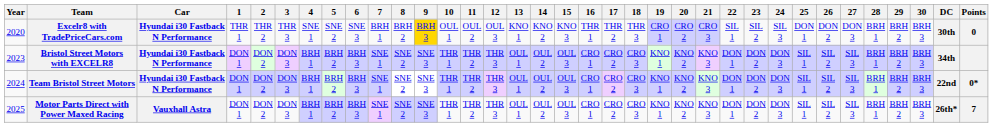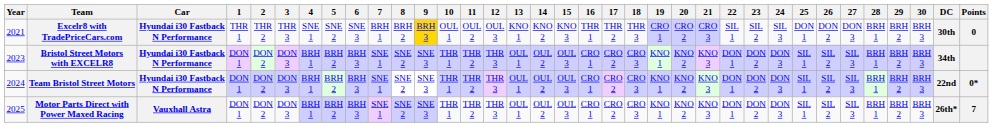 <table class="wikitable" style="text-align:center; font-size:85%">
 <tr>
 <th>Year</th>
 <th>Team</th>
 <th>Car</th>
 <th>1</th>
 <th>2</th>
 <th>3</th>
 <th>4</th>
 <th>5</th>
 <th>6</th>
 <th>7</th>
 <th>8</th>
 <th>9</th>
 <th>10</th>
 <th>11</th>
 <th>12</th>
 <th>13</th>
 <th>14</th>
 <th>15</th>
 <th>16</th>
 <th>17</th>
 <th>18</th>
 <th>19</th>
 <th>20</th>
 <th>21</th>
 <th>22</th>
 <th>23</th>
 <th>24</th>
 <th>25</th>
 <th>26</th>
 <th>27</th>
 <th>28</th>
 <th>29</th>
 <th>30</th>
 <th>DC</th>
 <th>Points</th>
 </tr>
 <tr>
-<td><a href='#'>2020</a></td>
+<td><a href='#'>2021</a></td>
 <th nowrap><a href='#'>Excelr8 with<br>TradePriceCars.com</a></th>
 <th nowrap><a href='#'>Hyundai i30 Fastback<br>N Performance</a></th>
 <td><a href='#'>THR<br>1</a></td>
 <td><a href='#'>THR<br>2</a></td>
 <td><a href='#'>THR<br>3</a></td>
 <td><a href='#'>SNE<br>1</a></td>
 <td><a href='#'>SNE<br>2</a></td>
 <td><a href='#'>SNE<br>3</a></td>
 <td><a href='#'>BRH<br>1</a></td>
 <td><a href='#'>BRH<br>2</a></td>
 <td style="background: gold;"><a href='#'>BRH<br>3</a></td>
 <td><a href='#'>OUL<br>1</a></td>
 <td><a href='#'>OUL<br>2</a></td>
 <td><a href='#'>OUL<br>3</a></td>
 <td><a href='#'>KNO<br>1</a></td>
 <td><a href='#'>KNO<br>2</a></td>
 <td><a href='#'>KNO<br>3</a></td>
 <td><a href='#'>THR<br>1</a></td>
 <td><a href='#'>THR<br>2</a></td>
 <td><a href='#'>THR<br>3</a></td>
 <td style="background:#CFCFFF;"><a href='#'>CRO<br>1</a><br></td>
 <td style="background:#CFCFFF;"><a href='#'>CRO<br>2</a><br></td>
 <td style="background:#CFCFFF;"><a href='#'>CRO<br>3</a><br></td>
 <td><a href='#'>SIL<br>1</a></td>
 <td><a href='#'>SIL<br>2</a></td>
 <td><a href='#'>SIL<br>3</a></td>
 <td><a href='#'>DON<br>1</a></td>
 <td><a href='#'>DON<br>2</a></td>
 <td><a href='#'>DON<br>3</a></td>
 <td><a href='#'>BRH<br>1</a></td>
 <td><a href='#'>BRH<br>2</a></td>
 <td><a href='#'>BRH<br>3</a></td>
 <th>30th</th>
 <th>0</th>
 </tr>
 <tr>
 <td><a href='#'>2023</a></td>
 <th nowrap><a href='#'>Bristol Street Motors<br>with EXCELR8</a></th>
 <th nowrap><a href='#'>Hyundai i30 Fastback<br>N Performance</a></th>
 <td style="background:#EFCFFF;"><a href='#'>DON<br>1</a><br></td>
 <td style="background:#DFFFDF;"><a href='#'>DON<br>2</a><br></td>
 <td style="background:#EFCFFF;"><a href='#'>DON<br>3</a><br></td>
 <td style="background:#CFCFFF;"><a href='#'>BRH<br>1</a><br></td>
 <td style="background:#CFCFFF;"><a href='#'>BRH<br>2</a><br></td>
 <td style="background:#CFCFFF;"><a href='#'>BRH<br>3</a><br></td>
 <td style="background:#CFCFFF;"><a href='#'>SNE<br>1</a><br></td>
 <td style="background:#CFCFFF;"><a href='#'>SNE<br>2</a><br></td>
 <td style="background:#CFCFFF;"><a href='#'>SNE<br>3</a><br></td>
 <td style="background:#CFCFFF;"><a href='#'>THR<br>1</a><br></td>
 <td style="background:#CFCFFF;"><a href='#'>THR<br>2</a><br></td>
 <td style="background:#CFCFFF;"><a href='#'>THR<br>3</a><br></td>
 <td style="background:#CFCFFF;"><a href='#'>OUL<br>1</a><br></td>
 <td style="background:#CFCFFF;"><a href='#'>OUL<br>2</a><br></td>
 <td style="background:#CFCFFF;"><a href='#'>OUL<br>3</a><br></td>
 <td style="background:#CFCFFF;"><a href='#'>CRO<br>1</a><br></td>
 <td style="background:#CFCFFF;"><a href='#'>CRO<br>2</a><br></td>
 <td style="background:#CFCFFF;"><a href='#'>CRO<br>3</a><br></td>
 <td style="background:#DFFFDF;"><a href='#'>KNO<br>1</a><br></td>
 <td style="background:#CFCFFF;"><a href='#'>KNO<br>2</a><br></td>
 <td style="background:#EFCFFF;"><a href='#'>KNO<br>3</a><br></td>
 <td style="background:#CFCFFF;"><a href='#'>DON<br>1</a><br></td>
 <td style="background:#CFCFFF;"><a href='#'>DON<br>2</a><br></td>
 <td style="background:#CFCFFF;"><a href='#'>DON<br>3</a><br></td>
 <td style="background:#CFCFFF;"><a href='#'>SIL<br>1</a><br></td>
 <td style="background:#CFCFFF;"><a href='#'>SIL<br>2</a><br></td>
 <td style="background:#CFCFFF;"><a href='#'>SIL<br>3</a><br></td>
 <td style="background:#CFCFFF;"><a href='#'>BRH<br>1</a><br></td>
 <td style="background:#CFCFFF;"><a href='#'>BRH<br>2</a><br></td>
 <td style="background:#CFCFFF;"><a href='#'>BRH<br>3</a><br></td>
 <th>34th</th>
 <th></th>
 </tr>
 <tr>
 <td><a href='#'>2024</a></td>
 <th nowrap><a href='#'>Team Bristol Street Motors</a></th>
 <th nowrap><a href='#'>Hyundai i30 Fastback<br>N Performance</a></th>
 <td style="background:#CFCFFF;"><a href='#'>DON<br>1</a><br></td>
 <td style="background:#CFCFFF;"><a href='#'>DON<br>2</a><br></td>
 <td style="background:#CFCFFF;"><a href='#'>DON<br>3</a><br></td>
 <td style="background:#CFCFFF;"><a href='#'>BRH<br>1</a><br></td>
 <td style="background:#DFFFDF;"><a href='#'>BRH<br>2</a><br></td>
 <td style="background:#CFCFFF;"><a href='#'>BRH<br>3</a><br></td>
 <td style="background:#CFCFFF;"><a href='#'>SNE<br>1</a><br></td>
 <td style="background:#FFFFFF;"><a href='#'>SNE<br>2</a><br></td>
 <td style="background:#FFFFFF;"><a href='#'>SNE<br>3</a><br></td>
 <td style="background:#CFCFFF;"><a href='#'>THR<br>1</a><br></td>
 <td style="background:#CFCFFF;"><a href='#'>THR<br>2</a><br></td>
 <td style="background:#EFCFFF;"><a href='#'>THR<br>3</a><br></td>
 <td style="background:#CFCFFF;"><a href='#'>OUL<br>1</a><br></td>
 <td style="background:#CFCFFF;"><a href='#'>OUL<br>2</a><br></td>
 <td style="background:#CFCFFF;"><a href='#'>OUL<br>3</a><br></td>
 <td style="background:#CFCFFF;"><a href='#'>CRO<br>1</a><br></td>
 <td style="background:#EFCFFF;"><a href='#'>CRO<br>2</a><br></td>
 <td style="background:#CFCFFF;"><a href='#'>CRO<br>3</a><br></td>
 <td style="background:#CFCFFF;"><a href='#'>KNO<br>1</a><br></td>
 <td style="background:#CFCFFF;"><a href='#'>KNO<br>2</a><br></td>
 <td style="background:#DFFFDF;"><a href='#'>KNO<br>3</a><br></td>
 <td style="background:#CFCFFF;"><a href='#'>DON<br>1</a><br></td>
 <td style="background:#CFCFFF;"><a href='#'>DON<br>2</a><br></td>
 <td style="background:#CFCFFF;"><a href='#'>DON<br>3</a><br></td>
 <td style="background:#CFCFFF;"><a href='#'>SIL<br>1</a><br></td>
 <td style="background:#CFCFFF;"><a href='#'>SIL<br>2</a><br></td>
 <td style="background:#CFCFFF;"><a href='#'>SIL<br>3</a><br></td>
 <td style="background:#DFFFDF;"><a href='#'>BRH<br>1</a><br></td>
 <td style="background:#CFCFFF;"><a href='#'>BRH<br>2</a><br></td>
 <td style="background:#CFCFFF;"><a href='#'>BRH<br>3</a><br></td>
 <th>22nd</th>
 <th>0*</th>
 </tr>
 <tr>
 <td><a href='#'>2025</a></td>
 <th><a href='#'>Motor Parts Direct with Power Maxed Racing</a></th>
 <th><a href='#'>Vauxhall Astra</a></th>
 <td><a href='#'>DON<br>1</a></td>
 <td><a href='#'>DON<br>2</a></td>
 <td><a href='#'>DON<br>3</a></td>
 <td style="background:#CFCFFF;"><a href='#'>BRH<br>1</a><br></td>
 <td style="background:#CFCFFF;"><a href='#'>BRH<br>2</a><br></td>
 <td style="background:#CFCFFF;"><a href='#'>BRH<br>3</a><br></td>
 <td style="background:#EFCFFF;"><a href='#'>SNE<br>1</a><br></td>
 <td style="background:#CFCFFF;"><a href='#'>SNE<br>2</a><br></td>
 <td style="background:#CFCFFF;"><a href='#'>SNE<br>3</a><br></td>
 <td style="background:#;"><a href='#'>THR<br>1</a><br></td>
 <td style="background:#;"><a href='#'>THR<br>2</a><br></td>
 <td style="background:#;"><a href='#'>THR<br>3</a><br></td>
 <td style="background:#;"><a href='#'>OUL<br>1</a><br></td>
 <td style="background:#;"><a href='#'>OUL<br>2</a><br></td>
 <td style="background:#;"><a href='#'>OUL<br>3</a><br></td>
 <td style="background:#;"><a href='#'>CRO<br>1</a><br></td>
 <td style="background:#;"><a href='#'>CRO<br>2</a><br></td>
 <td style="background:#;"><a href='#'>CRO<br>3</a><br></td>
 <td style="background:#;"><a href='#'>KNO<br>1</a><br></td>
 <td style="background:#;"><a href='#'>KNO<br>2</a><br></td>
 <td style="background:#;"><a href='#'>KNO<br>3</a><br></td>
 <td style="background:#;"><a href='#'>DON<br>1</a><br></td>
 <td style="background:#;"><a href='#'>DON<br>2</a><br></td>
 <td style="background:#;"><a href='#'>DON<br>3</a><br></td>
 <td style="background:#;"><a href='#'>SIL<br>1</a><br></td>
 <td style="background:#;"><a href='#'>SIL<br>2</a><br></td>
 <td style="background:#;"><a href='#'>SIL<br>3</a><br></td>
 <td style="background:#;"><a href='#'>BRH<br>1</a><br></td>
 <td style="background:#;"><a href='#'>BRH<br>2</a><br></td>
 <td style="background:#;"><a href='#'>BRH<br>3</a><br></td>
 <th>26th*</th>
 <th>7</th>
 </tr>
 </table>
